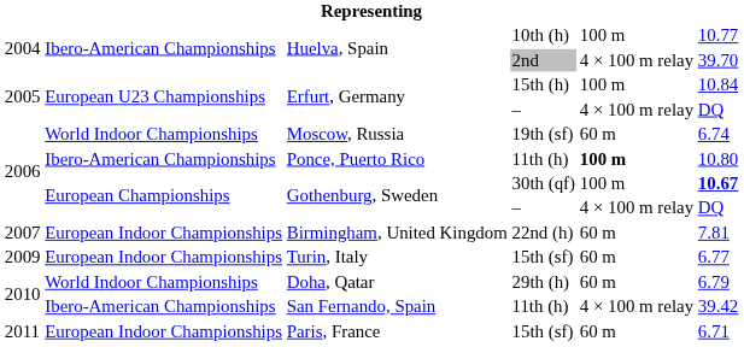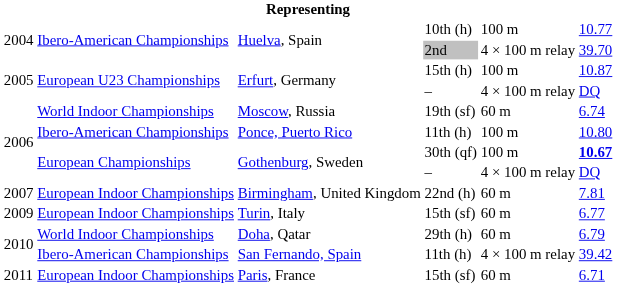 <table>
 <tr>
 <th colspan="6">Representing </th>
 </tr>
 <tr>
 <td rowspan=2>2004</td>
 <td rowspan=2><a href='#'>Ibero-American Championships</a></td>
 <td rowspan=2><a href='#'>Huelva</a>, Spain</td>
 <td>10th (h)</td>
 <td>100 m</td>
 <td><a href='#'>10.77</a></td>
 </tr>
 <tr>
 <td bgcolor=silver>2nd</td>
 <td>4 × 100 m relay</td>
 <td><a href='#'>39.70</a></td>
 </tr>
 <tr>
 <td rowspan=2>2005</td>
 <td rowspan=2><a href='#'>European U23 Championships</a></td>
 <td rowspan=2><a href='#'>Erfurt</a>, Germany</td>
 <td>15th (h)</td>
 <td>100 m</td>
-<td><a href='#'>10.84</a></td>
+<td><a href='#'>10.87</a></td>
 </tr>
 <tr>
 <td>–</td>
 <td>4 × 100 m relay</td>
 <td><a href='#'>DQ</a></td>
 </tr>
 <tr>
 <td rowspan=4>2006</td>
 <td><a href='#'>World Indoor Championships</a></td>
 <td><a href='#'>Moscow</a>, Russia</td>
 <td>19th (sf)</td>
 <td>60 m</td>
 <td><a href='#'>6.74</a></td>
 </tr>
 <tr>
 <td><a href='#'>Ibero-American Championships</a></td>
 <td><a href='#'>Ponce, Puerto Rico</a></td>
 <td>11th (h)</td>
-<td><strong>100 m</strong></td>
+<td>100 m</td>
 <td><a href='#'>10.80</a></td>
 </tr>
 <tr>
 <td rowspan=2><a href='#'>European Championships</a></td>
 <td rowspan=2><a href='#'>Gothenburg</a>, Sweden</td>
 <td>30th (qf)</td>
 <td>100 m</td>
 <td><strong><a href='#'>10.67</a></strong></td>
 </tr>
 <tr>
 <td>–</td>
 <td>4 × 100 m relay</td>
 <td><a href='#'>DQ</a></td>
 </tr>
 <tr>
 <td>2007</td>
 <td><a href='#'>European Indoor Championships</a></td>
 <td><a href='#'>Birmingham</a>, United Kingdom</td>
 <td>22nd (h)</td>
 <td>60 m</td>
 <td><a href='#'>7.81</a></td>
 </tr>
 <tr>
 <td>2009</td>
 <td><a href='#'>European Indoor Championships</a></td>
 <td><a href='#'>Turin</a>, Italy</td>
 <td>15th (sf)</td>
 <td>60 m</td>
 <td><a href='#'>6.77</a></td>
 </tr>
 <tr>
 <td rowspan=2>2010</td>
 <td><a href='#'>World Indoor Championships</a></td>
 <td><a href='#'>Doha</a>, Qatar</td>
 <td>29th (h)</td>
 <td>60 m</td>
 <td><a href='#'>6.79</a></td>
 </tr>
 <tr>
 <td><a href='#'>Ibero-American Championships</a></td>
 <td><a href='#'>San Fernando, Spain</a></td>
 <td>11th (h)</td>
 <td>4 × 100 m relay</td>
 <td><a href='#'>39.42</a></td>
 </tr>
 <tr>
 <td>2011</td>
 <td><a href='#'>European Indoor Championships</a></td>
 <td><a href='#'>Paris</a>, France</td>
 <td>15th (sf)</td>
 <td>60 m</td>
 <td><a href='#'>6.71</a></td>
 </tr>
 </table>
